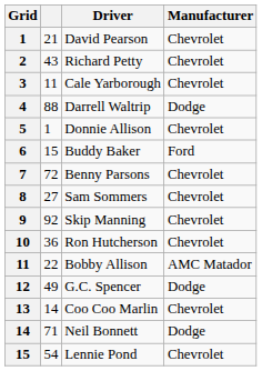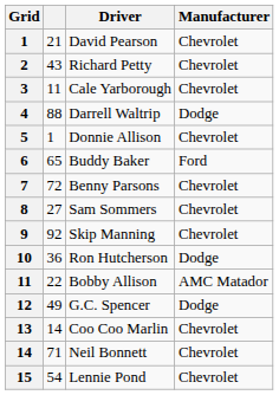 <table class="wikitable">
 <tr>
 <th>Grid</th>
 <th></th>
 <th>Driver</th>
 <th>Manufacturer</th>
 </tr>
 <tr>
 <th>1</th>
 <td>21</td>
 <td>David Pearson</td>
 <td>Chevrolet</td>
 </tr>
 <tr>
 <th>2</th>
 <td>43</td>
 <td>Richard Petty</td>
 <td>Chevrolet</td>
 </tr>
 <tr>
 <th>3</th>
 <td>11</td>
 <td>Cale Yarborough</td>
 <td>Chevrolet</td>
 </tr>
 <tr>
 <th>4</th>
 <td>88</td>
 <td>Darrell Waltrip</td>
 <td>Dodge</td>
 </tr>
 <tr>
 <th>5</th>
 <td>1</td>
 <td>Donnie Allison</td>
 <td>Chevrolet</td>
 </tr>
 <tr>
 <th>6</th>
-<td>15</td>
+<td>65</td>
 <td>Buddy Baker</td>
 <td>Ford</td>
 </tr>
 <tr>
 <th>7</th>
 <td>72</td>
 <td>Benny Parsons</td>
 <td>Chevrolet</td>
 </tr>
 <tr>
 <th>8</th>
 <td>27</td>
 <td>Sam Sommers</td>
 <td>Chevrolet</td>
 </tr>
 <tr>
 <th>9</th>
 <td>92</td>
 <td>Skip Manning</td>
 <td>Chevrolet</td>
 </tr>
 <tr>
 <th>10</th>
 <td>36</td>
 <td>Ron Hutcherson</td>
-<td>Chevrolet</td>
+<td>Dodge</td>
 </tr>
 <tr>
 <th>11</th>
 <td>22</td>
 <td>Bobby Allison</td>
 <td>AMC Matador</td>
 </tr>
 <tr>
 <th>12</th>
 <td>49</td>
 <td>G.C. Spencer</td>
 <td>Dodge</td>
 </tr>
 <tr>
 <th>13</th>
 <td>14</td>
 <td>Coo Coo Marlin</td>
 <td>Chevrolet</td>
 </tr>
 <tr>
 <th>14</th>
 <td>71</td>
 <td>Neil Bonnett</td>
-<td>Dodge</td>
+<td>Chevrolet</td>
 </tr>
 <tr>
 <th>15</th>
 <td>54</td>
 <td>Lennie Pond</td>
 <td>Chevrolet</td>
 </tr>
 </table>
